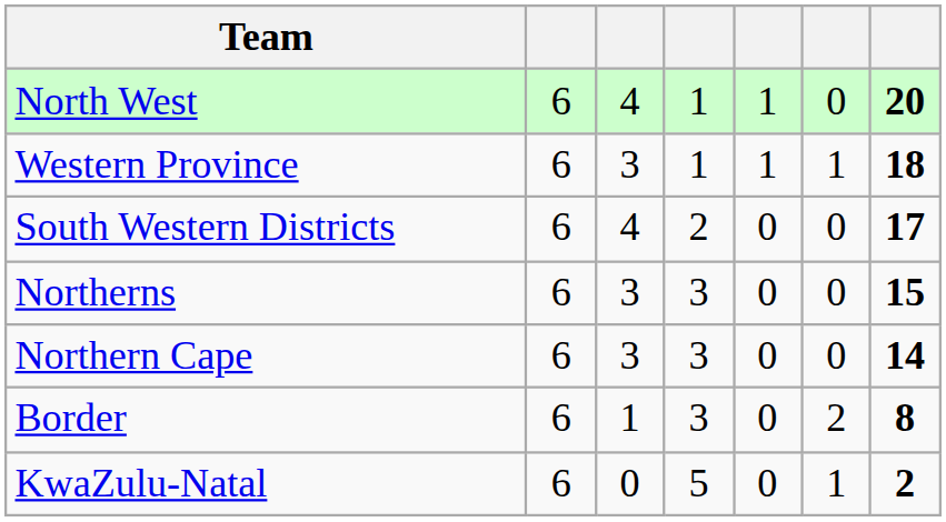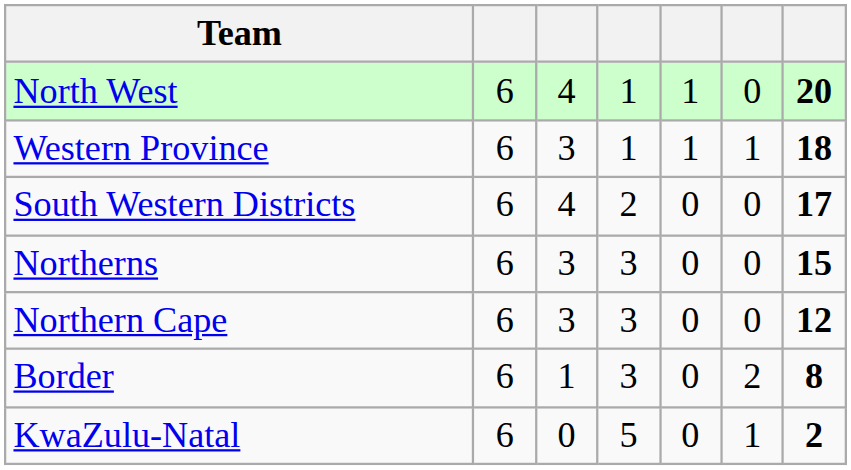 <table class="wikitable" style="text-align:center">
 <tr>
 <th style="width:200px">Team</th>
 <th width="20"></th>
 <th width="20"></th>
 <th width="20"></th>
 <th width="20"></th>
 <th width="20"></th>
 <th width="20"></th>
 </tr>
 <tr style="background:#cfc">
 <td style="text-align:left;"> <a href='#'>North West</a></td>
 <td>6</td>
 <td>4</td>
 <td>1</td>
 <td>1</td>
 <td>0</td>
 <td><strong>20</strong></td>
 </tr>
 <tr>
 <td style="text-align:left;"> <a href='#'>Western Province</a></td>
 <td>6</td>
 <td>3</td>
 <td>1</td>
 <td>1</td>
 <td>1</td>
 <td><strong>18</strong></td>
 </tr>
 <tr>
 <td style="text-align:left;"> <a href='#'>South Western Districts</a></td>
 <td>6</td>
 <td>4</td>
 <td>2</td>
 <td>0</td>
 <td>0</td>
 <td><strong>17</strong></td>
 </tr>
 <tr>
 <td style="text-align:left;"> <a href='#'>Northerns</a></td>
 <td>6</td>
 <td>3</td>
 <td>3</td>
 <td>0</td>
 <td>0</td>
 <td><strong>15</strong></td>
 </tr>
 <tr>
 <td style="text-align:left;"> <a href='#'>Northern Cape</a></td>
 <td>6</td>
 <td>3</td>
 <td>3</td>
 <td>0</td>
 <td>0</td>
-<td><strong>14</strong></td>
+<td><strong>12</strong></td>
 </tr>
 <tr>
 <td style="text-align:left;"> <a href='#'>Border</a></td>
 <td>6</td>
 <td>1</td>
 <td>3</td>
 <td>0</td>
 <td>2</td>
 <td><strong>8</strong></td>
 </tr>
 <tr>
 <td style="text-align:left;"> <a href='#'>KwaZulu-Natal</a></td>
 <td>6</td>
 <td>0</td>
 <td>5</td>
 <td>0</td>
 <td>1</td>
 <td><strong>2</strong></td>
 </tr>
 </table>
